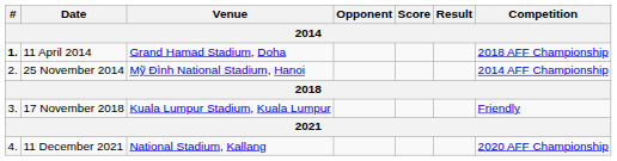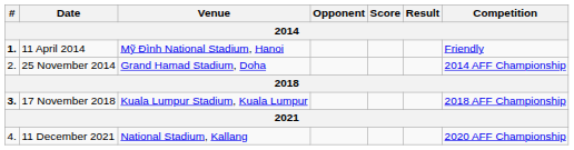 <table class="wikitable">
 <tr>
 <th>#</th>
 <th>Date</th>
 <th>Venue</th>
 <th>Opponent</th>
 <th>Score</th>
 <th>Result</th>
 <th>Competition</th>
 </tr>
 <tr>
 <th colspan="7">2014</th>
 </tr>
 <tr>
 <td><strong>1.</strong></td>
 <td>11 April 2014</td>
-<td><a href='#'>Grand Hamad Stadium</a>, <a href='#'>Doha</a></td>
+<td><a href='#'>Mỹ Đình National Stadium</a>, <a href='#'>Hanoi</a></td>
 <td></td>
 <td></td>
 <td></td>
-<td><a href='#'>2018 AFF Championship</a></td>
+<td><a href='#'>Friendly</a></td>
 </tr>
 <tr>
 <td>2.</td>
 <td>25 November 2014</td>
-<td><a href='#'>Mỹ Đình National Stadium</a>, <a href='#'>Hanoi</a></td>
+<td><a href='#'>Grand Hamad Stadium</a>, <a href='#'>Doha</a></td>
 <td></td>
 <td></td>
 <td></td>
 <td><a href='#'>2014 AFF Championship</a></td>
 </tr>
 <tr>
 <th colspan="7">2018</th>
 </tr>
 <tr>
-<td>3.</td>
+<td><strong>3.</strong></td>
 <td>17 November 2018</td>
 <td><a href='#'>Kuala Lumpur Stadium</a>, <a href='#'>Kuala Lumpur</a></td>
 <td></td>
 <td></td>
 <td></td>
-<td><a href='#'>Friendly</a></td>
+<td><a href='#'>2018 AFF Championship</a></td>
 </tr>
 <tr>
 <th colspan="7">2021</th>
 </tr>
 <tr>
 <td>4.</td>
 <td>11 December 2021</td>
 <td><a href='#'>National Stadium</a>, <a href='#'>Kallang</a></td>
 <td></td>
 <td></td>
 <td></td>
 <td><a href='#'>2020 AFF Championship</a></td>
 </tr>
 </table>
